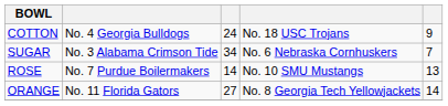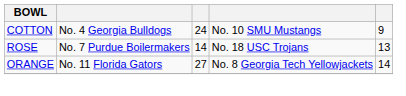 <table class="wikitable">
 <tr>
 <th>BOWL</th>
 <th></th>
 <th></th>
 <th></th>
 <th></th>
 </tr>
 <tr>
 <td><a href='#'>COTTON</a></td>
 <td>No. 4 <a href='#'>Georgia Bulldogs</a></td>
 <td>24</td>
-<td>No. 18 <a href='#'>USC Trojans</a></td>
+<td>No. 10 <a href='#'>SMU Mustangs</a></td>
 <td>9</td>
-</tr>
-<tr>
-<td><a href='#'>SUGAR</a></td>
-<td>No. 3 <a href='#'>Alabama Crimson Tide</a></td>
-<td>34</td>
-<td>No. 6 <a href='#'>Nebraska Cornhuskers</a></td>
-<td>7</td>
 </tr>
 <tr>
 <td><a href='#'>ROSE</a></td>
 <td>No. 7 <a href='#'>Purdue Boilermakers</a></td>
 <td>14</td>
-<td>No. 10 <a href='#'>SMU Mustangs</a></td>
+<td>No. 18 <a href='#'>USC Trojans</a></td>
 <td>13</td>
 </tr>
 <tr>
 <td><a href='#'>ORANGE</a></td>
 <td>No. 11 <a href='#'>Florida Gators</a></td>
 <td>27</td>
 <td>No. 8 <a href='#'>Georgia Tech Yellowjackets</a></td>
 <td>14</td>
 </tr>
 <tr>
 </tr>
 </table>
